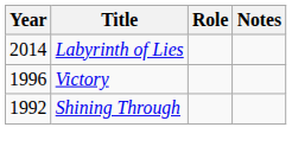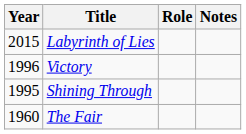 <table class="wikitable sortable">
 <tr>
 <th>Year</th>
 <th>Title</th>
 <th>Role</th>
 <th class="unsortable">Notes</th>
 </tr>
 <tr>
-<td>2014</td>
+<td>2015</td>
 <td><em><a href='#'>Labyrinth of Lies</a></em></td>
 <td></td>
 <td></td>
 </tr>
 <tr>
 <td>1996</td>
 <td><em><a href='#'>Victory</a></em></td>
 <td></td>
 <td></td>
 </tr>
 <tr>
-<td>1992</td>
+<td>1995</td>
 <td><em><a href='#'>Shining Through</a></em></td>
 <td></td>
 <td></td>
 </tr>
+<tr>
+<td>1960</td>
+<td><em><a href='#'>The Fair</a></em></td>
+<td></td>
+<td></td>
+</tr>
 </table>
